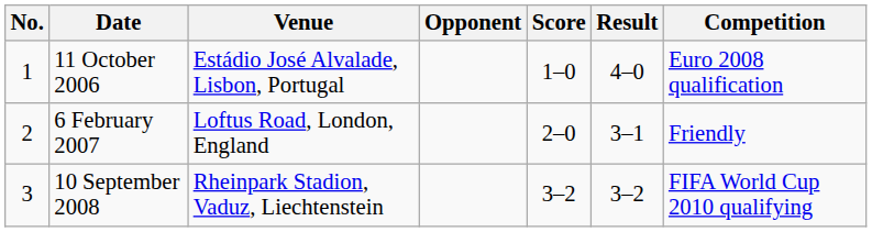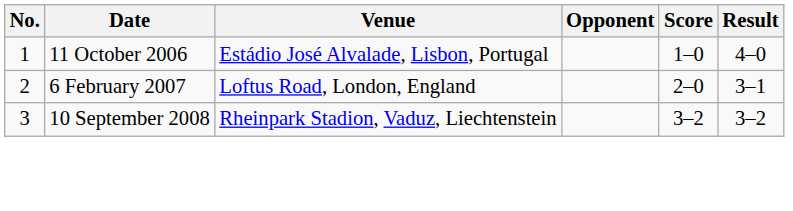 <table class="wikitable sortable">
 <tr>
 <th scope="col">No.</th>
 <th scope="col">Date</th>
 <th scope="col">Venue</th>
 <th scope="col">Opponent</th>
 <th scope="col">Score</th>
 <th scope="col">Result</th>
-<th scope="col">Competition</th>
 </tr>
 <tr>
 <td align="center">1</td>
 <td>11 October 2006</td>
 <td><a href='#'>Estádio José Alvalade</a>, <a href='#'>Lisbon</a>, Portugal</td>
 <td></td>
 <td align="center">1–0</td>
 <td align="center">4–0</td>
-<td><a href='#'>Euro 2008 qualification</a></td>
 </tr>
 <tr>
 <td align="center">2</td>
 <td>6 February 2007</td>
 <td><a href='#'>Loftus Road</a>, London, England</td>
 <td></td>
 <td align="center">2–0</td>
 <td align="center">3–1</td>
-<td><a href='#'>Friendly</a></td>
 </tr>
 <tr>
 <td align="center">3</td>
 <td>10 September 2008</td>
 <td><a href='#'>Rheinpark Stadion</a>, <a href='#'>Vaduz</a>, Liechtenstein</td>
 <td></td>
 <td align="center">3–2</td>
 <td align="center">3–2</td>
-<td><a href='#'>FIFA World Cup 2010 qualifying</a></td>
 </tr>
 </table>
